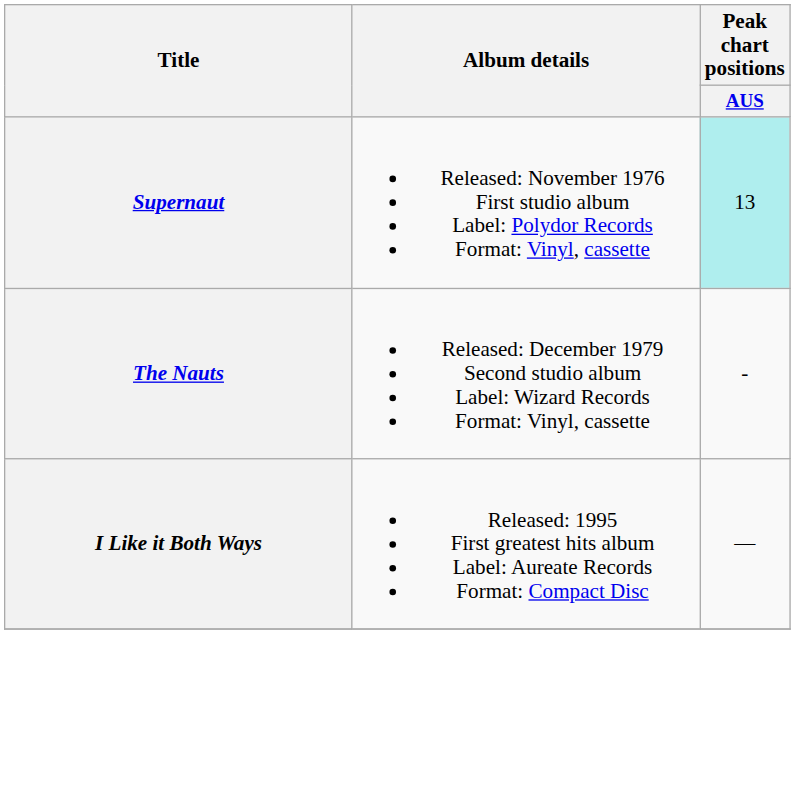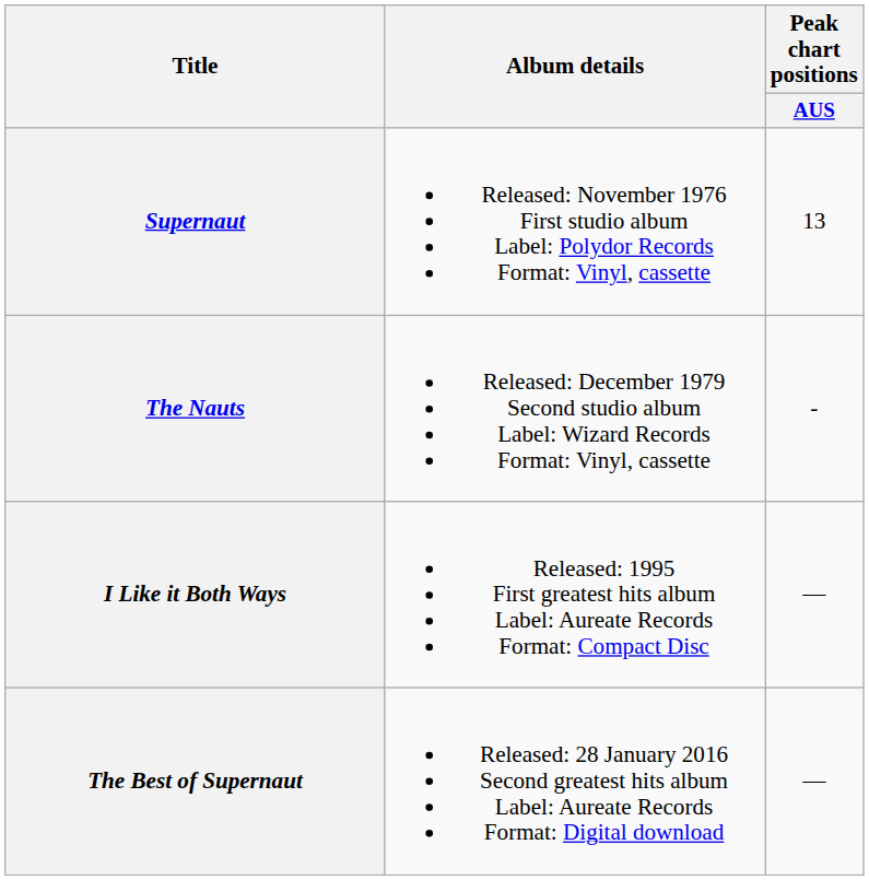 <table class="wikitable plainrowheaders" style="text-align:center;" border="1">
 <tr>
 <th scope="col" rowspan="2" style="width:16em;">Title</th>
 <th scope="col" rowspan="2" style="width:16em;">Album details</th>
 <th scope="col" colspan="1">Peak chart positions</th>
 </tr>
 <tr>
 <th scope="col" style="width:3em;font-size:90%;"><a href='#'>AUS</a></th>
 </tr>
 <tr>
 <th scope="row"><em><a href='#'>Supernaut</a></em></th>
 <td><br><ul><li>Released: November 1976</li><li>First studio album</li><li>Label: <a href='#'>Polydor Records</a></li><li>Format: <a href='#'>Vinyl</a>, <a href='#'>cassette</a></li></ul></td>
-<td style="background: paleturquoise;">13</td>
+<td>13</td>
 </tr>
 <tr>
 <th scope="row"><em><a href='#'>The Nauts</a></em></th>
 <td><br><ul><li>Released: December 1979</li><li>Second studio album</li><li>Label: Wizard Records</li><li>Format: Vinyl, cassette</li></ul></td>
 <td>-</td>
 </tr>
 <tr>
 <th scope="row"><em>I Like it Both Ways</em></th>
 <td><br><ul><li>Released: 1995</li><li>First greatest hits album</li><li>Label: Aureate Records</li><li>Format: <a href='#'>Compact Disc</a></li></ul></td>
 <td>—</td>
 </tr>
 <tr>
+<th scope="row"><em>The Best of Supernaut</em></th>
+<td><br><ul><li>Released: 28 January 2016</li><li>Second greatest hits album</li><li>Label: Aureate Records</li><li>Format: <a href='#'>Digital download</a></li></ul></td>
+<td>—</td>
+</tr>
+<tr>
 </tr>
 </table>
